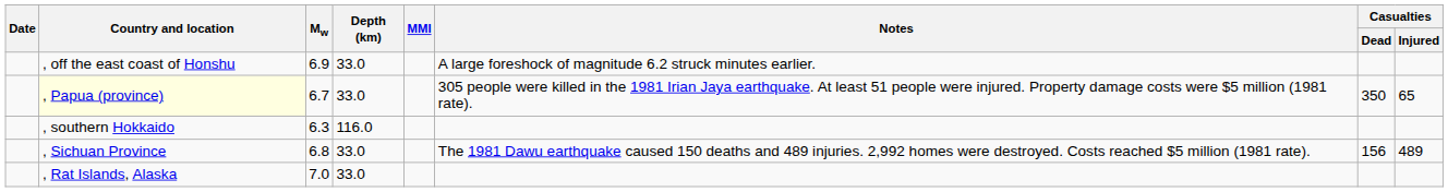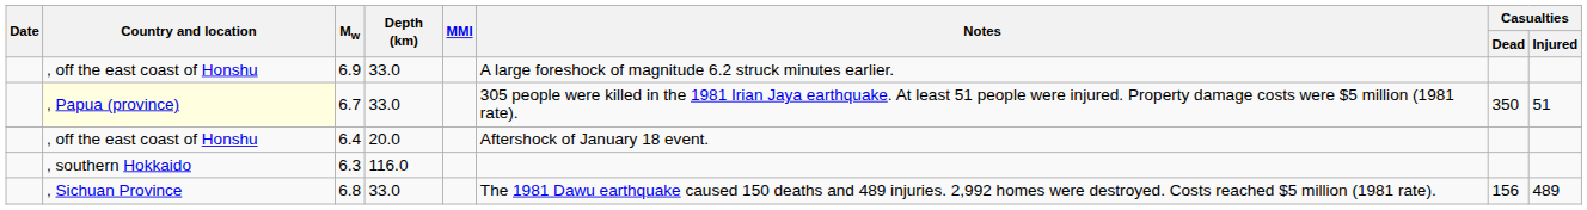 <table class="wikitable sortable sort-under" style="border:1px black;  margin-left:1em;">
 <tr>
 <th rowspan="2"><small>Date</small></th>
 <th rowspan="2" style="width: 280px"><small>Country and location</small></th>
 <th rowspan="2"><small>M<sub>w</sub></small></th>
 <th rowspan="2"><small>Depth (km)</small></th>
 <th rowspan="2"><small><a href='#'>MMI</a></small></th>
 <th rowspan="2" class="unsortable"><small>Notes</small></th>
 <th colspan="2"><small>Casualties</small></th>
 </tr>
 <tr>
 <th><small>Dead</small></th>
 <th><small>Injured</small></th>
 </tr>
 <tr>
 <td></td>
 <td>, off the east coast of <a href='#'>Honshu</a></td>
 <td>6.9</td>
 <td>33.0</td>
 <td></td>
 <td>A large foreshock of magnitude 6.2 struck minutes earlier.</td>
 <td></td>
 <td></td>
 </tr>
 <tr>
 <td></td>
 <td style="background: lightyellow;">, <a href='#'>Papua (province)</a></td>
 <td>6.7</td>
 <td>33.0</td>
 <td></td>
 <td>305 people were killed in the <a href='#'>1981 Irian Jaya earthquake</a>. At least 51 people were injured. Property damage costs were $5 million (1981 rate).</td>
 <td>350</td>
-<td>65</td>
+<td>51</td>
+</tr>
+<tr>
+<td></td>
+<td>, off the east coast of <a href='#'>Honshu</a></td>
+<td>6.4</td>
+<td>20.0</td>
+<td></td>
+<td>Aftershock of January 18 event.</td>
+<td></td>
+<td></td>
 </tr>
 <tr>
 <td></td>
 <td>, southern <a href='#'>Hokkaido</a></td>
 <td>6.3</td>
 <td>116.0</td>
 <td></td>
 <td></td>
 <td></td>
 <td></td>
 </tr>
 <tr>
 <td></td>
 <td>, <a href='#'>Sichuan Province</a></td>
 <td>6.8</td>
 <td>33.0</td>
 <td></td>
 <td>The <a href='#'>1981 Dawu earthquake</a> caused 150 deaths and 489 injuries. 2,992 homes were destroyed. Costs reached $5 million (1981 rate).</td>
 <td>156</td>
 <td>489</td>
 </tr>
-<tr>
-<td></td>
-<td>, <a href='#'>Rat Islands</a>, <a href='#'>Alaska</a></td>
-<td>7.0</td>
-<td>33.0</td>
-<td></td>
-<td></td>
-<td></td>
-<td></td>
-</tr>
 </table>
